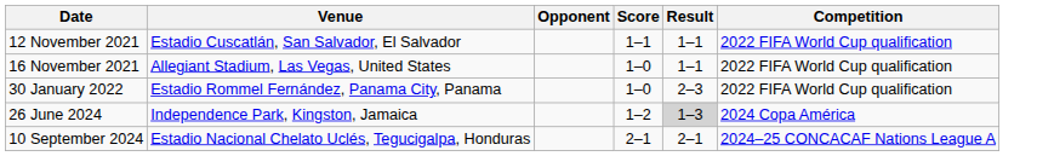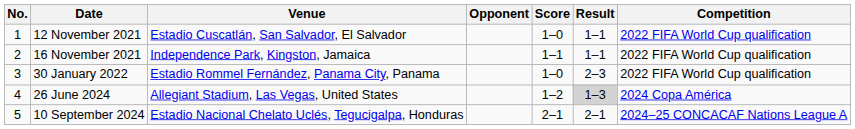 <table class="wikitable sortable">
 <tr>
+<th scope="col">No.</th>
 <th scope="col">Date</th>
 <th scope="col">Venue</th>
 <th scope="col">Opponent</th>
 <th scope="col">Score</th>
 <th scope="col">Result</th>
 <th scope="col">Competition</th>
 </tr>
 <tr>
+<td align="center">1</td>
 <td>12 November 2021</td>
 <td><a href='#'>Estadio Cuscatlán</a>, <a href='#'>San Salvador</a>, El Salvador</td>
 <td></td>
-<td align="center">1–1</td>
+<td align="center">1–0</td>
 <td align="center">1–1</td>
 <td><a href='#'>2022 FIFA World Cup qualification</a></td>
 </tr>
 <tr>
+<td align="center">2</td>
 <td>16 November 2021</td>
-<td><a href='#'>Allegiant Stadium</a>, <a href='#'>Las Vegas</a>, United States</td>
+<td><a href='#'>Independence Park</a>, <a href='#'>Kingston</a>, Jamaica</td>
 <td></td>
-<td align="center">1–0</td>
+<td align="center">1–1</td>
 <td align="center">1–1</td>
 <td>2022 FIFA World Cup qualification</td>
 </tr>
 <tr>
+<td align="center">3</td>
 <td>30 January 2022</td>
 <td><a href='#'>Estadio Rommel Fernández</a>, <a href='#'>Panama City</a>, Panama</td>
 <td></td>
 <td align="center">1–0</td>
 <td align="center">2–3</td>
 <td>2022 FIFA World Cup qualification</td>
 </tr>
 <tr>
+<td align="center">4</td>
 <td>26 June 2024</td>
-<td><a href='#'>Independence Park</a>, <a href='#'>Kingston</a>, Jamaica</td>
+<td><a href='#'>Allegiant Stadium</a>, <a href='#'>Las Vegas</a>, United States</td>
 <td></td>
 <td align="center">1–2</td>
 <td align="center" style="background: lightgrey;">1–3</td>
 <td><a href='#'>2024 Copa América</a></td>
 </tr>
 <tr>
+<td align="center">5</td>
 <td>10 September 2024</td>
 <td><a href='#'>Estadio Nacional Chelato Uclés</a>, <a href='#'>Tegucigalpa</a>, Honduras</td>
 <td></td>
 <td align="center">2–1</td>
 <td align="center">2–1</td>
 <td><a href='#'>2024–25 CONCACAF Nations League A</a></td>
 </tr>
 </table>
